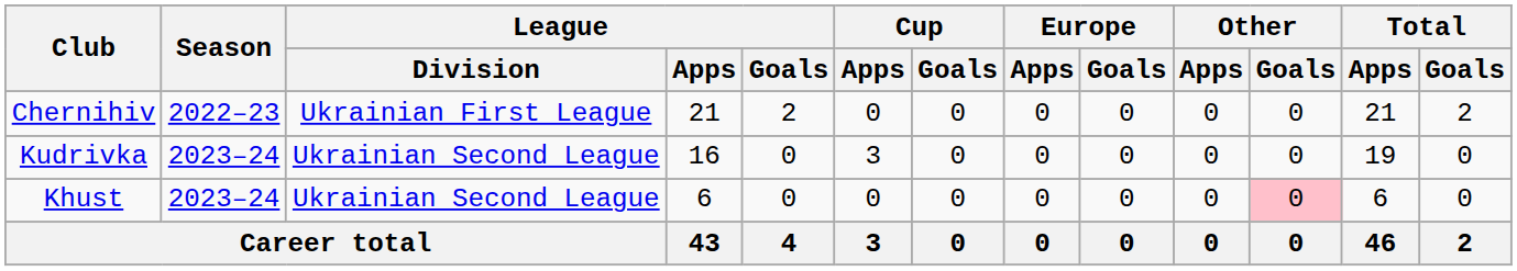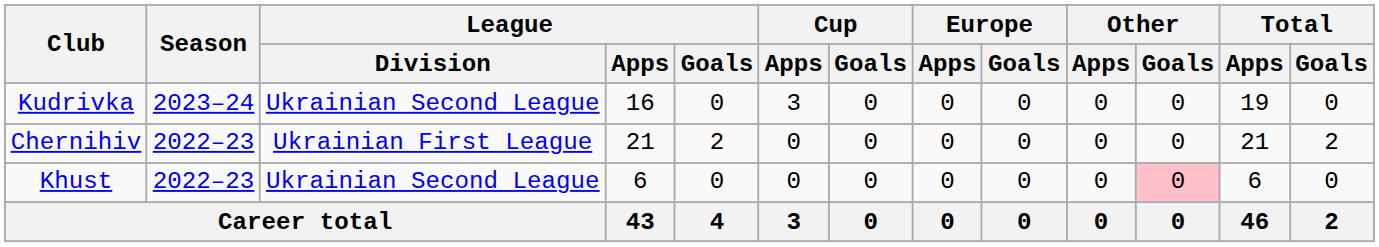 <table class="wikitable" style="text-align:center">
 <tr>
 <th rowspan="2">Club</th>
 <th rowspan="2">Season</th>
 <th colspan="3">League</th>
 <th colspan="2">Cup</th>
 <th colspan="2">Europe</th>
 <th colspan="2">Other</th>
 <th colspan="2">Total</th>
 </tr>
 <tr>
 <th>Division</th>
 <th>Apps</th>
 <th>Goals</th>
 <th>Apps</th>
 <th>Goals</th>
 <th>Apps</th>
 <th>Goals</th>
 <th>Apps</th>
 <th>Goals</th>
 <th>Apps</th>
 <th>Goals</th>
 </tr>
 <tr>
+<td><a href='#'>Kudrivka</a></td>
+<td><a href='#'>2023–24</a></td>
+<td><a href='#'>Ukrainian Second League</a></td>
+<td>16</td>
+<td>0</td>
+<td>3</td>
+<td>0</td>
+<td>0</td>
+<td>0</td>
+<td>0</td>
+<td>0</td>
+<td>19</td>
+<td>0</td>
+</tr>
+<tr>
 <td><a href='#'>Chernihiv</a></td>
 <td><a href='#'>2022–23</a></td>
 <td><a href='#'>Ukrainian First League</a></td>
 <td>21</td>
 <td>2</td>
 <td>0</td>
 <td>0</td>
 <td>0</td>
 <td>0</td>
 <td>0</td>
 <td>0</td>
 <td>21</td>
 <td>2</td>
 </tr>
 <tr>
-<td><a href='#'>Kudrivka</a></td>
-<td><a href='#'>2023–24</a></td>
-<td><a href='#'>Ukrainian Second League</a></td>
-<td>16</td>
-<td>0</td>
-<td>3</td>
-<td>0</td>
-<td>0</td>
-<td>0</td>
-<td>0</td>
-<td>0</td>
-<td>19</td>
-<td>0</td>
-</tr>
-<tr>
 <td><a href='#'>Khust</a></td>
-<td><a href='#'>2023–24</a></td>
+<td><a href='#'>2022–23</a></td>
 <td><a href='#'>Ukrainian Second League</a></td>
 <td>6</td>
 <td>0</td>
 <td>0</td>
 <td>0</td>
 <td>0</td>
 <td>0</td>
 <td>0</td>
 <td style="background: pink;">0</td>
 <td>6</td>
 <td>0</td>
 </tr>
 <tr>
 <th colspan="3">Career total</th>
 <th>43</th>
 <th>4</th>
 <th>3</th>
 <th>0</th>
 <th>0</th>
 <th>0</th>
 <th>0</th>
 <th>0</th>
 <th>46</th>
 <th>2</th>
 </tr>
 </table>
